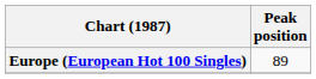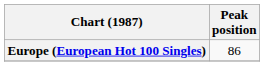 <table class="wikitable sortable plainrowheaders" style="text-align:center">
 <tr>
 <th>Chart (1987)</th>
 <th>Peak<br>position</th>
 </tr>
 <tr>
 <th scope="row">Europe (<a href='#'>European Hot 100 Singles</a>)</th>
-<td>89</td>
+<td>86</td>
 </tr>
 <tr>
 </tr>
 <tr>
 </tr>
 </table>
